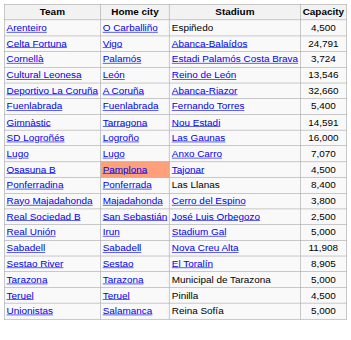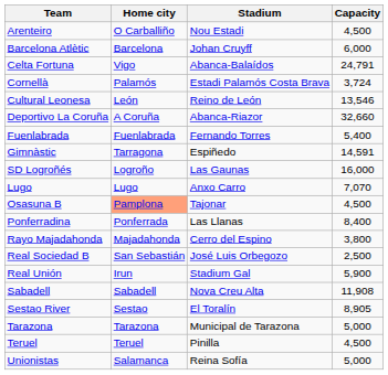 <table class="wikitable sortable">
 <tr>
 <th>Team</th>
 <th>Home city</th>
 <th>Stadium</th>
 <th>Capacity</th>
 </tr>
 <tr>
 <td><a href='#'>Arenteiro</a></td>
 <td><a href='#'>O Carballiño</a></td>
-<td>Espiñedo</td>
+<td><a href='#'>Nou Estadi</a></td>
 <td align=center>4,500</td>
+</tr>
+<tr>
+<td><a href='#'>Barcelona Atlètic</a></td>
+<td><a href='#'>Barcelona</a></td>
+<td><a href='#'>Johan Cruyff</a></td>
+<td align=center>6,000</td>
 </tr>
 <tr>
 <td><a href='#'>Celta Fortuna</a></td>
 <td><a href='#'>Vigo</a></td>
 <td><a href='#'>Abanca-Balaídos</a></td>
 <td align=center>24,791</td>
 </tr>
 <tr>
 <td><a href='#'>Cornellà</a></td>
 <td><a href='#'>Palamós</a></td>
 <td><a href='#'>Estadi Palamós Costa Brava</a></td>
 <td align=center>3,724</td>
 </tr>
 <tr>
 <td><a href='#'>Cultural Leonesa</a></td>
 <td><a href='#'>León</a></td>
 <td><a href='#'>Reino de León</a></td>
 <td align=center>13,546</td>
 </tr>
 <tr>
 <td><a href='#'>Deportivo La Coruña</a></td>
 <td><a href='#'>A Coruña</a></td>
 <td><a href='#'>Abanca-Riazor</a></td>
 <td align=center>32,660</td>
 </tr>
 <tr>
 <td><a href='#'>Fuenlabrada</a></td>
 <td><a href='#'>Fuenlabrada</a></td>
 <td><a href='#'>Fernando Torres</a></td>
 <td align=center>5,400</td>
 </tr>
 <tr>
 <td><a href='#'>Gimnàstic</a></td>
 <td><a href='#'>Tarragona</a></td>
-<td><a href='#'>Nou Estadi</a></td>
+<td>Espiñedo</td>
 <td align="center">14,591</td>
 </tr>
 <tr>
 <td><a href='#'>SD Logroñés</a></td>
 <td><a href='#'>Logroño</a></td>
 <td><a href='#'>Las Gaunas</a></td>
 <td align=center>16,000</td>
 </tr>
 <tr>
 <td><a href='#'>Lugo</a></td>
 <td><a href='#'>Lugo</a></td>
 <td><a href='#'>Anxo Carro</a></td>
 <td align="center">7,070</td>
 </tr>
 <tr>
 <td><a href='#'>Osasuna B</a></td>
 <td style="background: lightsalmon;"><a href='#'>Pamplona</a></td>
 <td><a href='#'>Tajonar</a></td>
 <td align=center>4,500</td>
 </tr>
 <tr>
 <td><a href='#'>Ponferradina</a></td>
 <td><a href='#'>Ponferrada</a></td>
 <td>Las Llanas</td>
 <td align="center">8,400</td>
 </tr>
 <tr>
 <td><a href='#'>Rayo Majadahonda</a></td>
 <td><a href='#'>Majadahonda</a></td>
 <td><a href='#'>Cerro del Espino</a></td>
 <td align=center>3,800</td>
 </tr>
 <tr>
 <td><a href='#'>Real Sociedad B</a></td>
 <td><a href='#'>San Sebastián</a></td>
 <td><a href='#'>José Luis Orbegozo</a></td>
 <td align=center>2,500</td>
 </tr>
 <tr>
 <td><a href='#'>Real Unión</a></td>
 <td><a href='#'>Irun</a></td>
 <td><a href='#'>Stadium Gal</a></td>
-<td align=center>5,000</td>
+<td align=center>5,900</td>
 </tr>
 <tr>
 <td><a href='#'>Sabadell</a> </td>
 <td><a href='#'>Sabadell</a></td>
 <td><a href='#'>Nova Creu Alta</a></td>
 <td align="center">11,908</td>
 </tr>
 <tr>
 <td><a href='#'>Sestao River</a></td>
 <td><a href='#'>Sestao</a></td>
 <td><a href='#'>El Toralín</a></td>
 <td align=center>8,905</td>
 </tr>
 <tr>
 <td><a href='#'>Tarazona</a></td>
 <td><a href='#'>Tarazona</a></td>
 <td>Municipal de Tarazona</td>
 <td align=center>5,000</td>
 </tr>
 <tr>
 <td><a href='#'>Teruel</a></td>
 <td><a href='#'>Teruel</a></td>
 <td>Pinilla</td>
 <td align=center>4,500</td>
 </tr>
 <tr>
 <td><a href='#'>Unionistas</a></td>
 <td><a href='#'>Salamanca</a></td>
 <td>Reina Sofía</td>
 <td align=center>5,000</td>
 </tr>
 </table>
